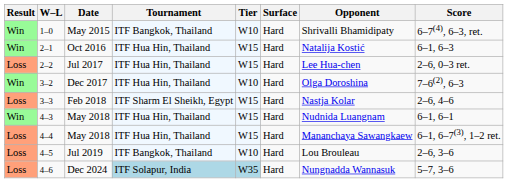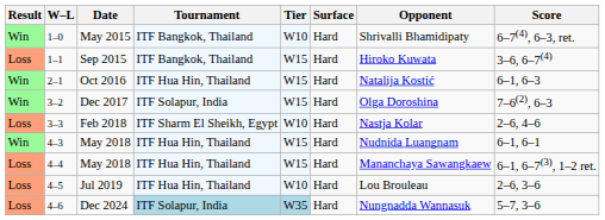 <table class="sortable wikitable">
 <tr>
 <th>Result</th>
 <th class="unsortable">W–L</th>
 <th>Date</th>
 <th>Tournament</th>
 <th>Tier</th>
 <th>Surface</th>
 <th>Opponent</th>
 <th class=unsortable>Score</th>
 </tr>
 <tr>
 <td style="background:#98fb98;">Win</td>
 <td><small>1–0</small></td>
 <td>May 2015</td>
 <td style="background:#f0f8ff;">ITF Bangkok, Thailand</td>
 <td style="background:#f0f8ff;">W10</td>
 <td>Hard</td>
 <td> Shrivalli Bhamidipaty</td>
 <td>6–7<sup>(4)</sup>, 6–3, ret.</td>
 </tr>
 <tr>
+<td style="background:#ffa07a;">Loss</td>
+<td><small>1–1</small></td>
+<td>Sep 2015</td>
+<td style="background:#f0f8ff;">ITF Bangkok, Thailand</td>
+<td style="background:#f0f8ff;">W15</td>
+<td>Hard</td>
+<td> <a href='#'>Hiroko Kuwata</a></td>
+<td>3–6, 6–7<sup>(4)</sup></td>
+</tr>
+<tr>
 <td style="background:#98fb98;">Win</td>
 <td><small>2–1</small></td>
 <td>Oct 2016</td>
 <td style="background:#f0f8ff;">ITF Hua Hin, Thailand</td>
 <td style="background:#f0f8ff;">W15</td>
 <td>Hard</td>
 <td> <a href='#'>Natalija Kostić</a></td>
 <td>6–1, 6–3</td>
 </tr>
 <tr>
-<td style="background:#ffa07a;">Loss</td>
-<td><small>2–2</small></td>
-<td>Jul 2017</td>
-<td style="background:#f0f8ff;">ITF Hua Hin, Thailand</td>
-<td style="background:#f0f8ff;">W15</td>
-<td>Hard</td>
-<td> <a href='#'>Lee Hua-chen</a></td>
-<td>2–6, 0–3 ret.</td>
-</tr>
-<tr>
 <td style="background:#98fb98;">Win</td>
 <td><small>3–2</small></td>
 <td>Dec 2017</td>
-<td style="background:#f0f8ff;">ITF Hua Hin, Thailand</td>
-<td style="background:#f0f8ff;">W10</td>
+<td style="background:#f0f8ff;">ITF Solapur, India</td>
+<td style="background:#f0f8ff;">W15</td>
 <td>Hard</td>
 <td> <a href='#'>Olga Doroshina</a></td>
 <td>7–6<sup>(2)</sup>, 6–3</td>
 </tr>
 <tr>
 <td style="background:#ffa07a;">Loss</td>
 <td><small>3–3</small></td>
 <td>Feb 2018</td>
 <td style="background:#f0f8ff;">ITF Sharm El Sheikh, Egypt</td>
-<td style="background:#f0f8ff;">W15</td>
+<td style="background:#f0f8ff;">W10</td>
 <td>Hard</td>
 <td> <a href='#'>Nastja Kolar</a></td>
 <td>2–6, 4–6</td>
 </tr>
 <tr>
 <td style="background:#98fb98;">Win</td>
 <td><small>4–3</small></td>
 <td>May 2018</td>
 <td style="background:#f0f8ff;">ITF Hua Hin, Thailand</td>
 <td style="background:#f0f8ff;">W15</td>
 <td>Hard</td>
 <td> <a href='#'>Nudnida Luangnam</a></td>
 <td>6–1, 6–1</td>
 </tr>
 <tr>
 <td style="background:#ffa07a;">Loss</td>
 <td><small>4–4</small></td>
 <td>May 2018</td>
 <td style="background:#f0f8ff;">ITF Hua Hin, Thailand</td>
 <td style="background:#f0f8ff;">W15</td>
 <td>Hard</td>
 <td> <a href='#'>Mananchaya Sawangkaew</a></td>
 <td>6–1, 6–7<sup>(3)</sup>, 1–2 ret.</td>
 </tr>
 <tr>
 <td style="background:#ffa07a;">Loss</td>
 <td><small>4–5</small></td>
 <td>Jul 2019</td>
-<td style="background:#f0f8ff;">ITF Bangkok, Thailand</td>
+<td style="background:#f0f8ff;">ITF Hua Hin, Thailand</td>
 <td style="background:#f0f8ff;">W10</td>
 <td>Hard</td>
 <td> Lou Brouleau</td>
 <td>2–6, 3–6</td>
 </tr>
 <tr>
 <td style="background:#ffa07a;">Loss</td>
 <td><small>4–6</small></td>
 <td>Dec 2024</td>
 <td style="background:lightblue;">ITF Solapur, India</td>
 <td style="background:lightblue;">W35</td>
 <td>Hard</td>
 <td> <a href='#'>Nungnadda Wannasuk</a></td>
 <td>5–7, 3–6</td>
 </tr>
 </table>
